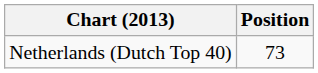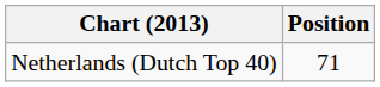 <table class="wikitable ">
 <tr>
 <th>Chart (2013)</th>
 <th>Position</th>
 </tr>
 <tr>
 <td>Netherlands (Dutch Top 40)</td>
-<td style="text-align:center;">73</td>
+<td style="text-align:center;">71</td>
 </tr>
 </table>
